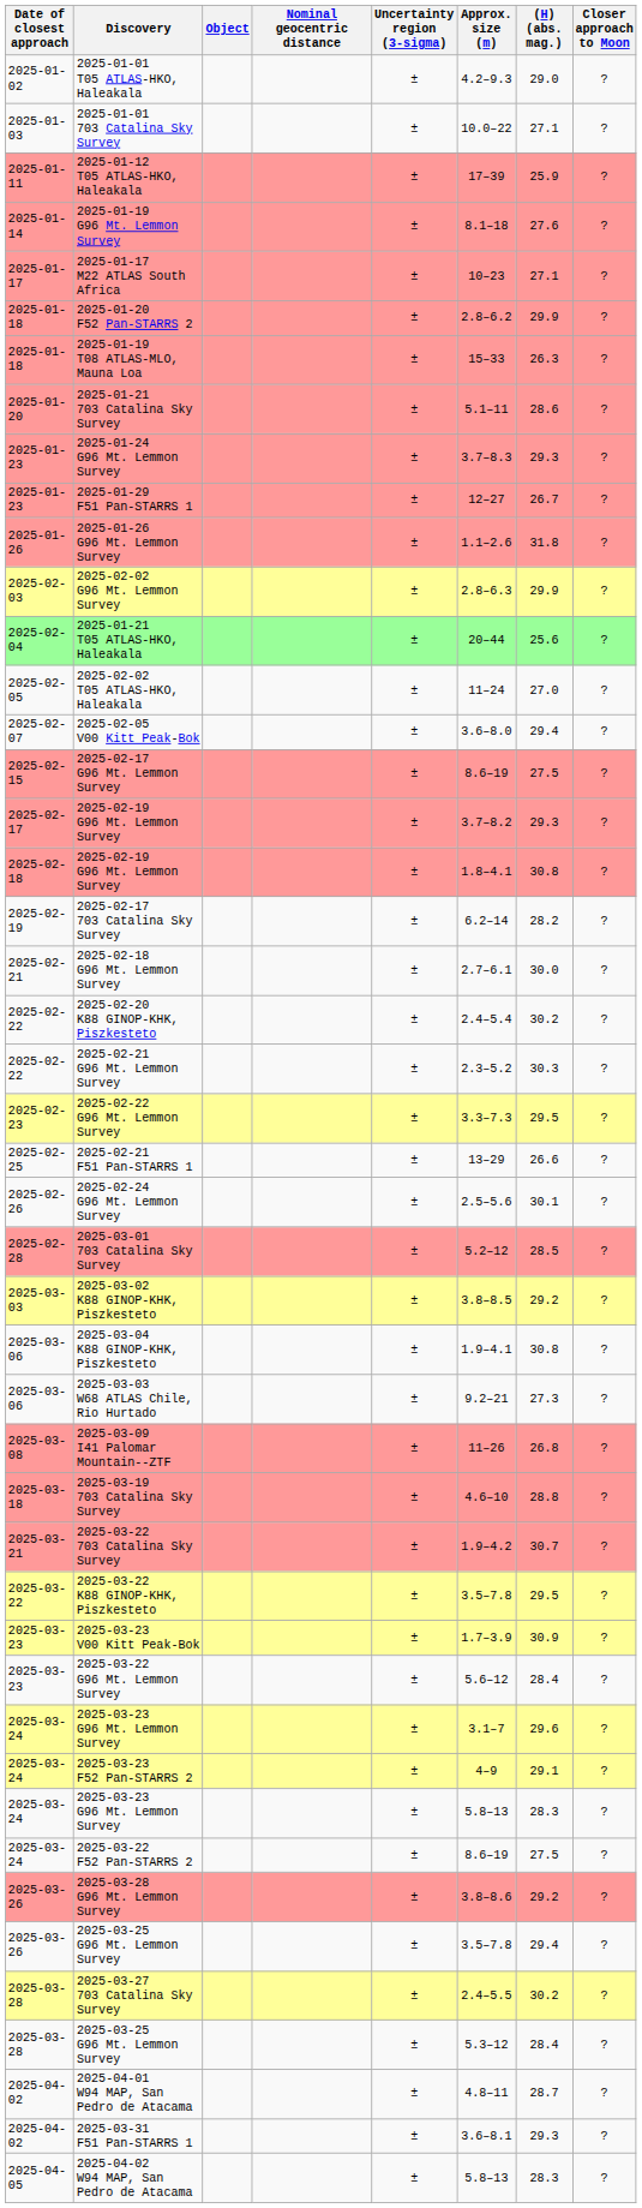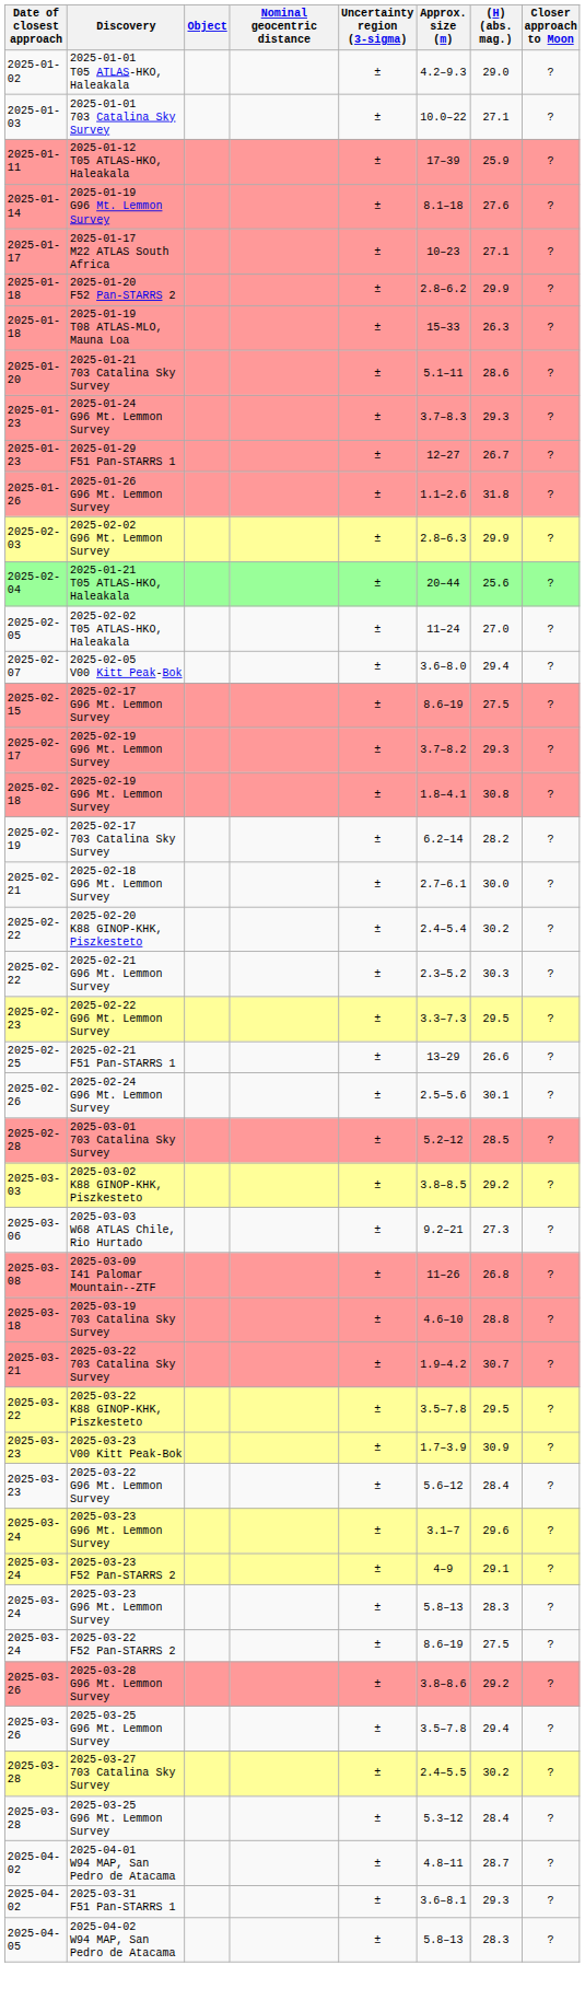 <table class="wikitable sortable" style="font-size: 0.9em;">
 <tr>
 <th>Date of<br>closest<br>approach</th>
 <th>Discovery</th>
 <th><a href='#'>Object</a></th>
 <th><a href='#'>Nominal</a> geocentric distance</th>
 <th>Uncertainty<br>region<br>(<a href='#'>3-sigma</a>)</th>
 <th data-sort-type="number">Approx.<br>size (<a href='#'>m</a>)</th>
 <th>(<a href='#'>H</a>)<br>(abs. mag.)</th>
 <th>Closer<br>approach<br>to <a href='#'>Moon</a><br></th>
 </tr>
 <tr>
 <td>2025-01-02</td>
 <td>2025-01-01<br>T05 <a href='#'>ATLAS</a>-HKO, Haleakala</td>
 <td></td>
 <td></td>
 <td align=center>± </td>
 <td align=center>4.2–9.3</td>
 <td align=center>29.0</td>
 <td align=center>?</td>
 </tr>
 <tr>
 <td>2025-01-03</td>
 <td>2025-01-01<br>703 <a href='#'>Catalina Sky Survey</a></td>
 <td></td>
 <td></td>
 <td align=center>± </td>
 <td align=center>10.0–22</td>
 <td align=center>27.1</td>
 <td align=center>?</td>
 </tr>
 <tr bgcolor="#ff9999">
 <td>2025-01-11</td>
 <td>2025-01-12<br>T05 ATLAS-HKO, Haleakala</td>
 <td></td>
 <td></td>
 <td align=center>± </td>
 <td align=center>17–39</td>
 <td align=center>25.9</td>
 <td align=center>?</td>
 </tr>
 <tr bgcolor="#ff9999">
 <td>2025-01-14</td>
 <td>2025-01-19<br>G96 <a href='#'>Mt. Lemmon Survey</a></td>
 <td></td>
 <td></td>
 <td align=center>± </td>
 <td align=center>8.1–18</td>
 <td align=center>27.6</td>
 <td align=center>?</td>
 </tr>
 <tr bgcolor="#ff9999">
 <td>2025-01-17</td>
 <td>2025-01-17<br>M22 ATLAS South Africa</td>
 <td></td>
 <td></td>
 <td align=center>± </td>
 <td align=center>10–23</td>
 <td align=center>27.1</td>
 <td align=center>?</td>
 </tr>
 <tr bgcolor="#ff9999">
 <td>2025-01-18</td>
 <td>2025-01-20<br>F52 <a href='#'>Pan-STARRS</a> 2</td>
 <td></td>
 <td></td>
 <td align=center>± </td>
 <td align=center>2.8–6.2</td>
 <td align=center>29.9</td>
 <td align=center>?</td>
 </tr>
 <tr bgcolor="#ff9999">
 <td>2025-01-18</td>
 <td>2025-01-19<br>T08 ATLAS-MLO, Mauna Loa</td>
 <td></td>
 <td></td>
 <td align=center>± </td>
 <td align=center>15–33</td>
 <td align=center>26.3</td>
 <td align=center>?</td>
 </tr>
 <tr bgcolor="#ff9999">
 <td>2025-01-20</td>
 <td>2025-01-21<br>703 Catalina Sky Survey</td>
 <td></td>
 <td></td>
 <td align=center>± </td>
 <td align=center>5.1–11</td>
 <td align=center>28.6</td>
 <td align=center>?</td>
 </tr>
 <tr bgcolor="#ff9999">
 <td>2025-01-23</td>
 <td>2025-01-24<br>G96 Mt. Lemmon Survey</td>
 <td></td>
 <td></td>
 <td align=center>± </td>
 <td align=center>3.7–8.3</td>
 <td align=center>29.3</td>
 <td align=center>?</td>
 </tr>
 <tr bgcolor="#ff9999">
 <td>2025-01-23</td>
 <td>2025-01-29<br>F51 Pan-STARRS 1</td>
 <td></td>
 <td></td>
 <td align=center>± </td>
 <td align=center>12–27</td>
 <td align=center>26.7</td>
 <td align=center>?</td>
 </tr>
 <tr bgcolor="#ff9999">
 <td>2025-01-26</td>
 <td>2025-01-26<br>G96 Mt. Lemmon Survey</td>
 <td></td>
 <td></td>
 <td align=center>± </td>
 <td align=center>1.1–2.6</td>
 <td align=center>31.8</td>
 <td align=center>?</td>
 </tr>
 <tr bgcolor="#ffff99">
 <td>2025-02-03</td>
 <td>2025-02-02<br>G96 Mt. Lemmon Survey</td>
 <td></td>
 <td></td>
 <td align=center>± </td>
 <td align=center>2.8–6.3</td>
 <td align=center>29.9</td>
 <td align=center>?</td>
 </tr>
 <tr bgcolor="#99ff99">
 <td>2025-02-04</td>
 <td>2025-01-21<br>T05 ATLAS-HKO, Haleakala</td>
 <td></td>
 <td></td>
 <td align=center>± </td>
 <td align=center>20–44</td>
 <td align=center>25.6</td>
 <td align=center>?</td>
 </tr>
 <tr>
 <td>2025-02-05</td>
 <td>2025-02-02<br>T05 ATLAS-HKO, Haleakala</td>
 <td></td>
 <td></td>
 <td align=center>± </td>
 <td align=center>11–24</td>
 <td align=center>27.0</td>
 <td align=center>?</td>
 </tr>
 <tr>
 <td>2025-02-07</td>
 <td>2025-02-05<br>V00 <a href='#'>Kitt Peak</a>-<a href='#'>Bok</a></td>
 <td></td>
 <td></td>
 <td align=center>± </td>
 <td align=center>3.6–8.0</td>
 <td align=center>29.4</td>
 <td align=center>?</td>
 </tr>
 <tr bgcolor="#ff9999">
 <td>2025-02-15</td>
 <td>2025-02-17<br>G96 Mt. Lemmon Survey</td>
 <td></td>
 <td></td>
 <td align=center>± </td>
 <td align=center>8.6–19</td>
 <td align=center>27.5</td>
 <td align=center>?</td>
 </tr>
 <tr bgcolor="#ff9999">
 <td>2025-02-17</td>
 <td>2025-02-19<br>G96 Mt. Lemmon Survey</td>
 <td></td>
 <td></td>
 <td align=center>± </td>
 <td align=center>3.7–8.2</td>
 <td align=center>29.3</td>
 <td align=center>?</td>
 </tr>
 <tr bgcolor="#ff9999">
 <td>2025-02-18</td>
 <td>2025-02-19<br>G96 Mt. Lemmon Survey</td>
 <td></td>
 <td></td>
 <td align=center>± </td>
 <td align=center>1.8–4.1</td>
 <td align=center>30.8</td>
 <td align=center>?</td>
 </tr>
 <tr>
 <td>2025-02-19</td>
 <td>2025-02-17<br>703 Catalina Sky Survey</td>
 <td></td>
 <td></td>
 <td align=center>± </td>
 <td align=center>6.2–14</td>
 <td align=center>28.2</td>
 <td align=center>?</td>
 </tr>
 <tr>
 <td>2025-02-21</td>
 <td>2025-02-18<br>G96 Mt. Lemmon Survey</td>
 <td></td>
 <td></td>
 <td align=center>± </td>
 <td align=center>2.7–6.1</td>
 <td align=center>30.0</td>
 <td align=center>?</td>
 </tr>
 <tr>
 <td>2025-02-22</td>
 <td>2025-02-20<br>K88 GINOP-KHK, <a href='#'>Piszkesteto</a></td>
 <td></td>
 <td></td>
 <td align=center>± </td>
 <td align=center>2.4–5.4</td>
 <td align=center>30.2</td>
 <td align=center>?</td>
 </tr>
 <tr>
 <td>2025-02-22</td>
 <td>2025-02-21<br>G96 Mt. Lemmon Survey</td>
 <td></td>
 <td></td>
 <td align=center>± </td>
 <td align=center>2.3–5.2</td>
 <td align=center>30.3</td>
 <td align=center>?</td>
 </tr>
 <tr bgcolor="#ffff99">
 <td>2025-02-23</td>
 <td>2025-02-22<br>G96 Mt. Lemmon Survey</td>
 <td></td>
 <td></td>
 <td align=center>± </td>
 <td align=center>3.3–7.3</td>
 <td align=center>29.5</td>
 <td align=center>?</td>
 </tr>
 <tr>
 <td>2025-02-25</td>
 <td>2025-02-21<br>F51 Pan-STARRS 1</td>
 <td></td>
 <td></td>
 <td align=center>± </td>
 <td align=center>13–29</td>
 <td align=center>26.6</td>
 <td align=center>?</td>
 </tr>
 <tr>
 <td>2025-02-26</td>
 <td>2025-02-24<br>G96 Mt. Lemmon Survey</td>
 <td></td>
 <td></td>
 <td align=center>± </td>
 <td align=center>2.5–5.6</td>
 <td align=center>30.1</td>
 <td align=center>?</td>
 </tr>
 <tr bgcolor="#ff9999">
 <td>2025-02-28</td>
 <td>2025-03-01<br>703 Catalina Sky Survey</td>
 <td></td>
 <td></td>
 <td align=center>± </td>
 <td align=center>5.2–12</td>
 <td align=center>28.5</td>
 <td align=center>?</td>
 </tr>
 <tr bgcolor="#ffff99">
 <td>2025-03-03</td>
 <td>2025-03-02<br>K88 GINOP-KHK, Piszkesteto</td>
 <td></td>
 <td></td>
 <td align=center>± </td>
 <td align=center>3.8–8.5</td>
 <td align=center>29.2</td>
 <td align=center>?</td>
 </tr>
 <tr>
 <td>2025-03-06</td>
-<td>2025-03-04<br>K88 GINOP-KHK, Piszkesteto</td>
-<td></td>
-<td></td>
-<td align=center>± </td>
-<td align=center>1.9–4.1</td>
-<td align=center>30.8</td>
-<td align=center>?</td>
-</tr>
-<tr>
-<td>2025-03-06</td>
 <td>2025-03-03<br>W68 ATLAS Chile, Rio Hurtado</td>
 <td></td>
 <td></td>
 <td align=center>± </td>
 <td align=center>9.2–21</td>
 <td align=center>27.3</td>
 <td align=center>?</td>
 </tr>
 <tr bgcolor="#ff9999">
 <td>2025-03-08</td>
 <td>2025-03-09<br>I41 Palomar Mountain--ZTF</td>
 <td></td>
 <td></td>
 <td align=center>± </td>
 <td align=center>11–26</td>
 <td align=center>26.8</td>
 <td align=center>?</td>
 </tr>
 <tr bgcolor="#ff9999">
 <td>2025-03-18</td>
 <td>2025-03-19<br>703 Catalina Sky Survey</td>
 <td></td>
 <td></td>
 <td align=center>± </td>
 <td align=center>4.6–10</td>
 <td align=center>28.8</td>
 <td align=center>?</td>
 </tr>
 <tr bgcolor="#ff9999">
 <td>2025-03-21</td>
 <td>2025-03-22<br>703 Catalina Sky Survey</td>
 <td></td>
 <td></td>
 <td align=center>± </td>
 <td align=center>1.9–4.2</td>
 <td align=center>30.7</td>
 <td align=center>?</td>
 </tr>
 <tr bgcolor="#ffff99">
 <td>2025-03-22</td>
 <td>2025-03-22<br>K88 GINOP-KHK, Piszkesteto</td>
 <td></td>
 <td></td>
 <td align=center>± </td>
 <td align=center>3.5–7.8</td>
 <td align=center>29.5</td>
 <td align=center>?</td>
 </tr>
 <tr bgcolor="#ffff99">
 <td>2025-03-23</td>
 <td>2025-03-23<br>V00 Kitt Peak-Bok</td>
 <td></td>
 <td></td>
 <td align=center>± </td>
 <td align=center>1.7–3.9</td>
 <td align=center>30.9</td>
 <td align=center>?</td>
 </tr>
 <tr>
 <td>2025-03-23</td>
 <td>2025-03-22<br>G96 Mt. Lemmon Survey</td>
 <td></td>
 <td></td>
 <td align=center>± </td>
 <td align=center>5.6–12</td>
 <td align=center>28.4</td>
 <td align=center>?</td>
 </tr>
 <tr bgcolor="#ffff99">
 <td>2025-03-24</td>
 <td>2025-03-23<br>G96 Mt. Lemmon Survey</td>
 <td></td>
 <td></td>
 <td align=center>± </td>
 <td align=center>3.1–7</td>
 <td align=center>29.6</td>
 <td align=center>?</td>
 </tr>
 <tr bgcolor="#ffff99">
 <td>2025-03-24</td>
 <td>2025-03-23<br>F52 Pan-STARRS 2</td>
 <td></td>
 <td></td>
 <td align=center>± </td>
 <td align=center>4–9</td>
 <td align=center>29.1</td>
 <td align=center>?</td>
 </tr>
 <tr>
 <td>2025-03-24</td>
 <td>2025-03-23<br>G96 Mt. Lemmon Survey</td>
 <td></td>
 <td></td>
 <td align=center>± </td>
 <td align=center>5.8–13</td>
 <td align=center>28.3</td>
 <td align=center>?</td>
 </tr>
 <tr>
 <td>2025-03-24</td>
 <td>2025-03-22<br>F52 Pan-STARRS 2</td>
 <td></td>
 <td></td>
 <td align=center>± </td>
 <td align=center>8.6–19</td>
 <td align=center>27.5</td>
 <td align=center>?</td>
 </tr>
 <tr bgcolor="#ff9999">
 <td>2025-03-26</td>
 <td>2025-03-28<br>G96 Mt. Lemmon Survey</td>
 <td></td>
 <td></td>
 <td align=center>± </td>
 <td align=center>3.8–8.6</td>
 <td align=center>29.2</td>
 <td align=center>?</td>
 </tr>
 <tr>
 <td>2025-03-26</td>
 <td>2025-03-25<br>G96 Mt. Lemmon Survey</td>
 <td></td>
 <td></td>
 <td align=center>± </td>
 <td align=center>3.5–7.8</td>
 <td align=center>29.4</td>
 <td align=center>?</td>
 </tr>
 <tr bgcolor="#ffff99">
 <td>2025-03-28</td>
 <td>2025-03-27<br>703 Catalina Sky Survey</td>
 <td></td>
 <td></td>
 <td align=center>± </td>
 <td align=center>2.4–5.5</td>
 <td align=center>30.2</td>
 <td align=center>?</td>
 </tr>
 <tr>
 <td>2025-03-28</td>
 <td>2025-03-25<br>G96 Mt. Lemmon Survey</td>
 <td></td>
 <td></td>
 <td align=center>± </td>
 <td align=center>5.3–12</td>
 <td align=center>28.4</td>
 <td align=center>?</td>
 </tr>
 <tr>
 <td>2025-04-02</td>
 <td>2025-04-01<br>W94 MAP, San Pedro de Atacama</td>
 <td></td>
 <td></td>
 <td align=center>± </td>
 <td align=center>4.8–11</td>
 <td align=center>28.7</td>
 <td align=center>?</td>
 </tr>
 <tr>
 <td>2025-04-02</td>
 <td>2025-03-31<br>F51 Pan-STARRS 1</td>
 <td></td>
 <td></td>
 <td align=center>± </td>
 <td align=center>3.6–8.1</td>
 <td align=center>29.3</td>
 <td align=center>?</td>
 </tr>
 <tr>
 <td>2025-04-05</td>
 <td>2025-04-02<br>W94 MAP, San Pedro de Atacama</td>
 <td></td>
 <td></td>
 <td align=center>± </td>
 <td align=center>5.8–13</td>
 <td align=center>28.3</td>
 <td align=center>?</td>
 </tr>
 </table>
